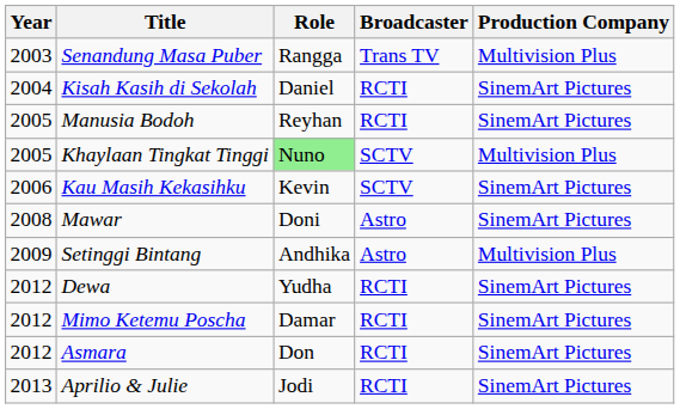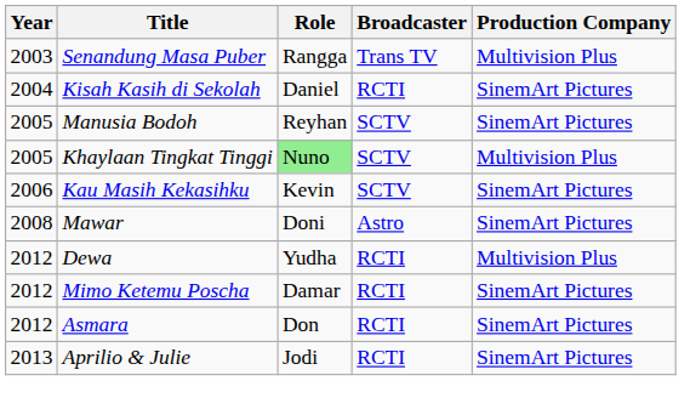 <table class="wikitable sortable">
 <tr>
 <th>Year</th>
 <th>Title</th>
 <th>Role</th>
 <th>Broadcaster</th>
 <th>Production Company</th>
 </tr>
 <tr>
 <td>2003</td>
 <td><em><a href='#'>Senandung Masa Puber</a></em></td>
 <td>Rangga</td>
 <td><a href='#'>Trans TV</a></td>
 <td><a href='#'>Multivision Plus</a></td>
 </tr>
 <tr>
 <td>2004</td>
 <td><em><a href='#'>Kisah Kasih di Sekolah</a></em></td>
 <td>Daniel</td>
 <td><a href='#'>RCTI</a></td>
 <td><a href='#'>SinemArt Pictures</a></td>
 </tr>
 <tr>
 <td>2005</td>
 <td><em>Manusia Bodoh</em></td>
 <td>Reyhan</td>
-<td><a href='#'>RCTI</a></td>
+<td><a href='#'>SCTV</a></td>
 <td><a href='#'>SinemArt Pictures</a></td>
 </tr>
 <tr>
 <td>2005</td>
 <td><em>Khaylaan Tingkat Tinggi</em></td>
 <td style="background: lightgreen;">Nuno</td>
 <td><a href='#'>SCTV</a></td>
 <td><a href='#'>Multivision Plus</a></td>
 </tr>
 <tr>
 <td>2006</td>
 <td><em><a href='#'>Kau Masih Kekasihku</a></em></td>
 <td>Kevin</td>
 <td><a href='#'>SCTV</a></td>
 <td><a href='#'>SinemArt Pictures</a></td>
 </tr>
 <tr>
 <td>2008</td>
 <td><em>Mawar</em></td>
 <td>Doni</td>
 <td><a href='#'>Astro</a></td>
 <td><a href='#'>SinemArt Pictures</a></td>
 </tr>
 <tr>
-<td>2009</td>
-<td><em>Setinggi Bintang</em></td>
-<td>Andhika</td>
-<td><a href='#'>Astro</a></td>
-<td><a href='#'>Multivision Plus</a></td>
-</tr>
-<tr>
 <td>2012</td>
 <td><em>Dewa</em></td>
 <td>Yudha</td>
 <td><a href='#'>RCTI</a></td>
-<td><a href='#'>SinemArt Pictures</a></td>
+<td><a href='#'>Multivision Plus</a></td>
 </tr>
 <tr>
 <td>2012</td>
 <td><em><a href='#'>Mimo Ketemu Poscha</a></em></td>
 <td>Damar</td>
 <td><a href='#'>RCTI</a></td>
 <td><a href='#'>SinemArt Pictures</a></td>
 </tr>
 <tr>
 <td>2012</td>
 <td><a href='#'><em>Asmara</em></a></td>
 <td>Don</td>
 <td><a href='#'>RCTI</a></td>
 <td><a href='#'>SinemArt Pictures</a></td>
 </tr>
 <tr>
 <td>2013</td>
 <td><em>Aprilio & Julie</em></td>
 <td>Jodi</td>
 <td><a href='#'>RCTI</a></td>
 <td><a href='#'>SinemArt Pictures</a></td>
 </tr>
 </table>
